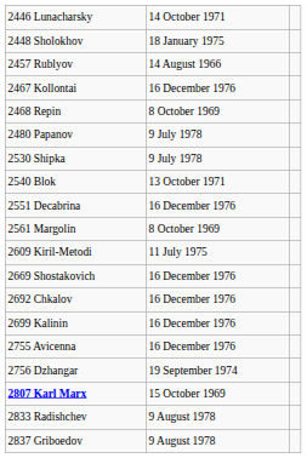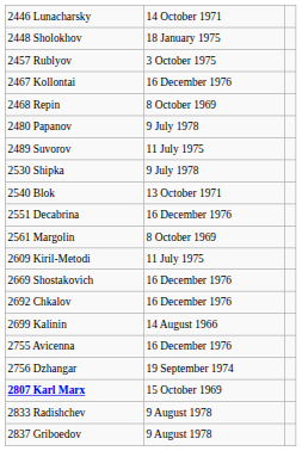 <table class="wikitable" style="font-size: 89%; float: left; width: 26em; margin-right: 1em; height: 560px">
 <tr>
 <td>2446 Lunacharsky</td>
 <td>14 October 1971</td>
 <td></td>
 </tr>
 <tr>
 <td>2448 Sholokhov</td>
 <td>18 January 1975</td>
 <td></td>
 </tr>
 <tr>
 <td>2457 Rublyov</td>
-<td>14 August 1966</td>
+<td>3 October 1975</td>
 <td></td>
 </tr>
 <tr>
 <td>2467 Kollontai</td>
 <td>16 December 1976</td>
 <td></td>
 </tr>
 <tr>
 <td>2468 Repin</td>
 <td>8 October 1969</td>
 <td></td>
 </tr>
 <tr>
 <td>2480 Papanov</td>
 <td>9 July 1978</td>
+<td></td>
+</tr>
+<tr>
+<td>2489 Suvorov</td>
+<td>11 July 1975</td>
 <td></td>
 </tr>
 <tr>
 <td>2530 Shipka</td>
 <td>9 July 1978</td>
 <td></td>
 </tr>
 <tr>
 <td>2540 Blok</td>
 <td>13 October 1971</td>
 <td></td>
 </tr>
 <tr>
 <td>2551 Decabrina</td>
 <td>16 December 1976</td>
 <td></td>
 </tr>
 <tr>
 <td>2561 Margolin</td>
 <td>8 October 1969</td>
 <td></td>
 </tr>
 <tr>
 <td>2609 Kiril-Metodi</td>
 <td>11 July 1975</td>
 <td> </td>
 </tr>
 <tr>
 <td>2669 Shostakovich</td>
 <td>16 December 1976</td>
 <td></td>
 </tr>
 <tr>
 <td>2692 Chkalov</td>
 <td>16 December 1976</td>
 <td></td>
 </tr>
 <tr>
 <td>2699 Kalinin</td>
-<td>16 December 1976</td>
+<td>14 August 1966</td>
 <td></td>
 </tr>
 <tr>
 <td>2755 Avicenna</td>
 <td>16 December 1976</td>
 <td></td>
 </tr>
 <tr>
 <td>2756 Dzhangar</td>
 <td>19 September 1974</td>
 <td></td>
 </tr>
 <tr>
 <td><strong><a href='#'>2807 Karl Marx</a></strong></td>
 <td>15 October 1969</td>
 <td></td>
 </tr>
 <tr>
 <td>2833 Radishchev</td>
 <td>9 August 1978</td>
 <td> </td>
 </tr>
 <tr>
 <td>2837 Griboedov</td>
 <td>9 August 1978</td>
 <td></td>
 </tr>
 </table>
